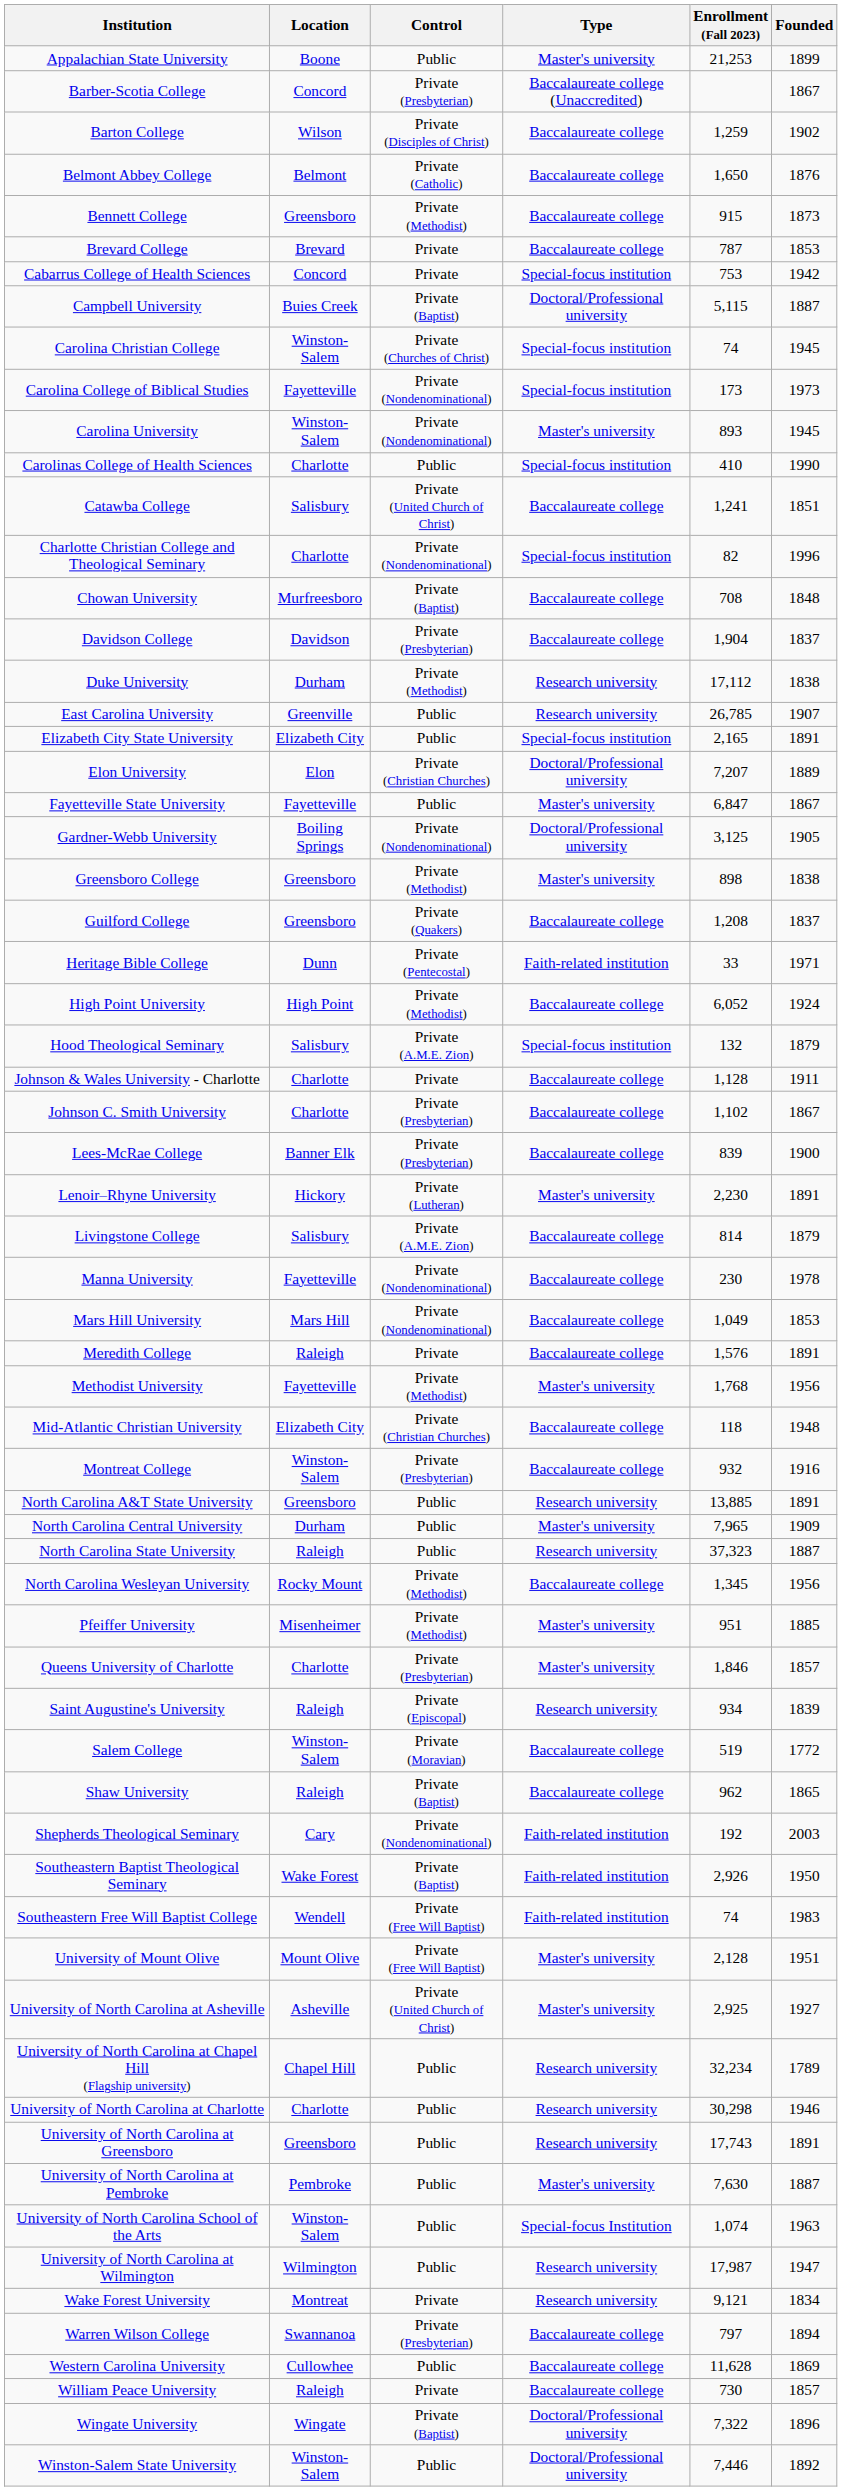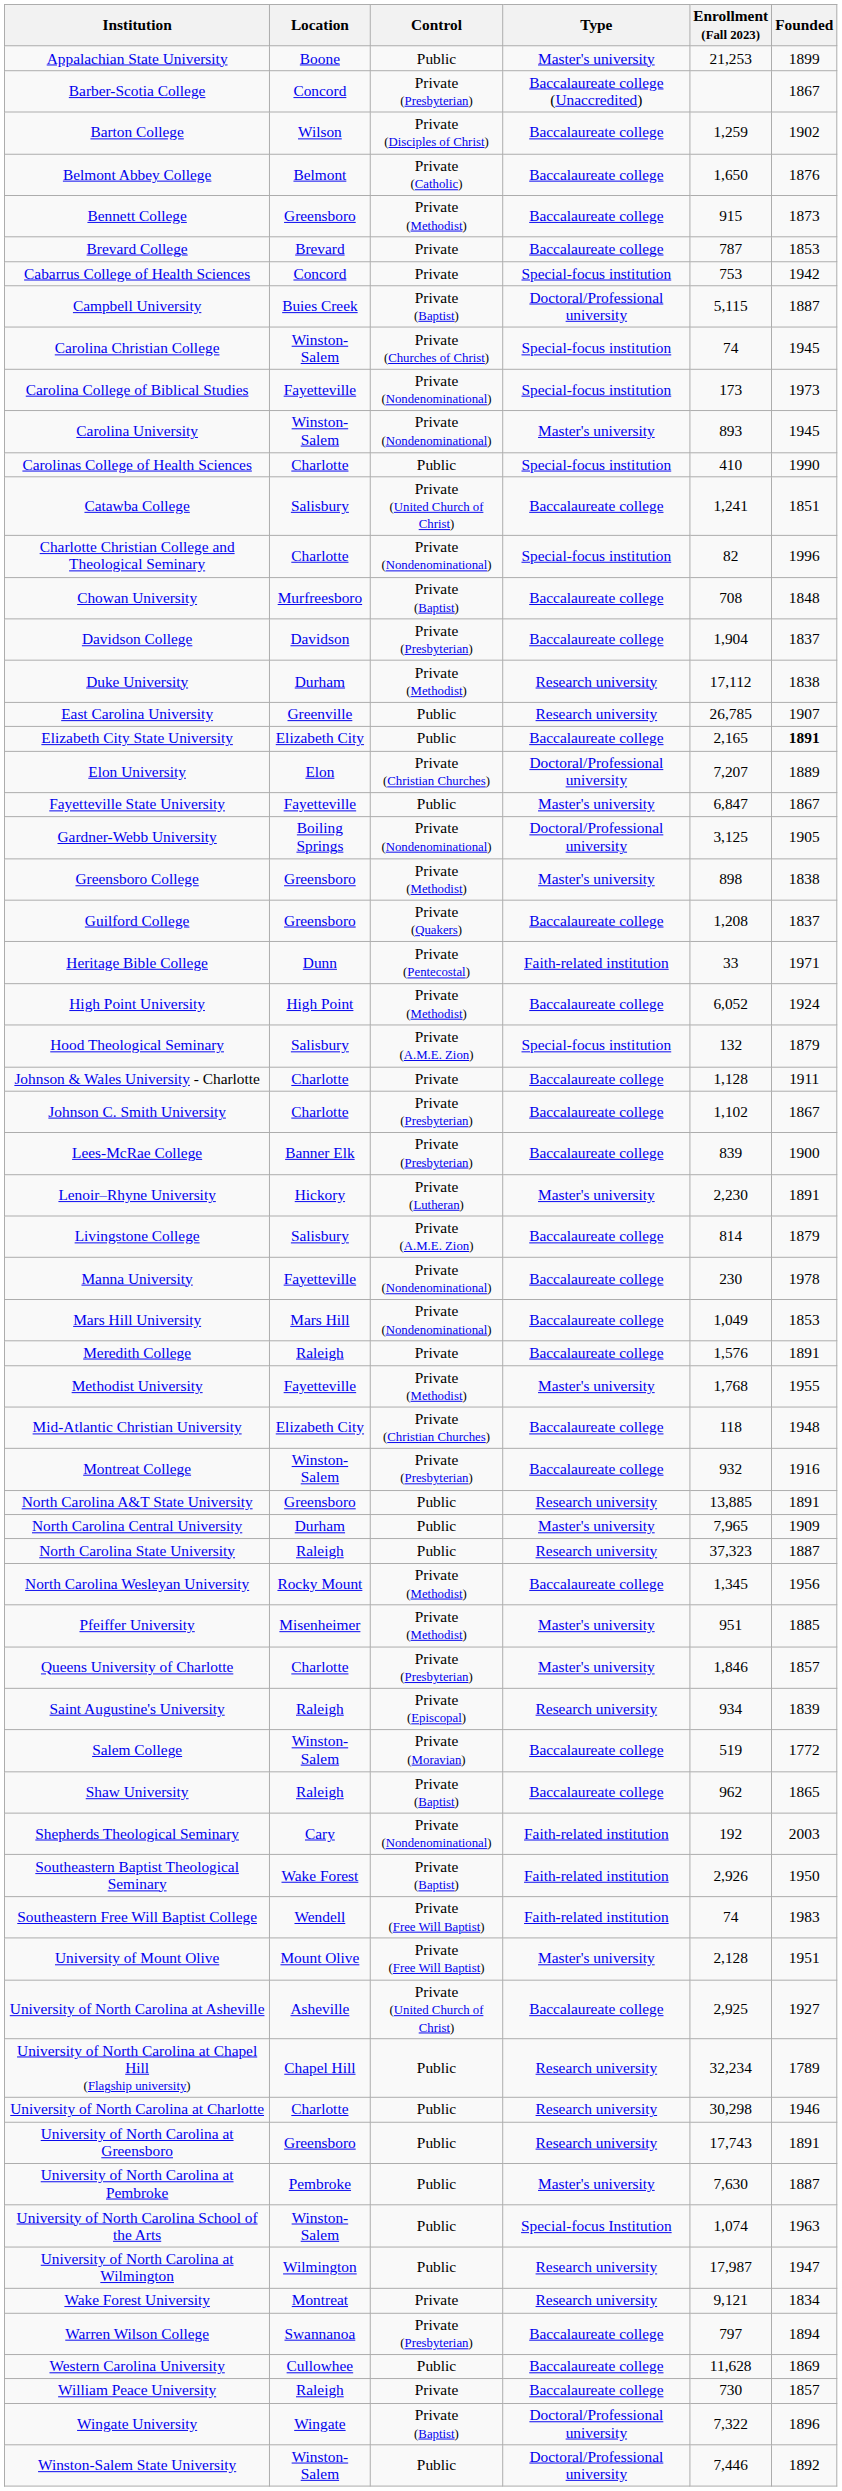 <table class="wikitable sortable">
 <tr>
 <th>Institution</th>
 <th>Location</th>
 <th>Control</th>
 <th>Type</th>
 <th>Enrollment<br><small>(Fall 2023)</small></th>
 <th>Founded</th>
 </tr>
 <tr>
 <td align="center"><a href='#'>Appalachian State University</a></td>
 <td align="center"><a href='#'>Boone</a></td>
 <td align="center">Public</td>
 <td align="center"><a href='#'>Master's university</a></td>
 <td align="center">21,253</td>
 <td align="center">1899</td>
 </tr>
 <tr>
 <td align="center"><a href='#'>Barber-Scotia College</a></td>
 <td align="center"><a href='#'>Concord</a></td>
 <td align="center">Private<br><small>(<a href='#'>Presbyterian</a>)</small></td>
 <td align="center"><a href='#'>Baccalaureate college</a><br>(<a href='#'>Unaccredited</a>)</td>
 <td align="center"></td>
 <td align="center">1867</td>
 </tr>
 <tr>
 <td align="center"><a href='#'>Barton College</a></td>
 <td align="center"><a href='#'>Wilson</a></td>
 <td align="center">Private<br><small>(<a href='#'>Disciples of Christ</a>)</small></td>
 <td align="center"><a href='#'>Baccalaureate college</a></td>
 <td align="center">1,259</td>
 <td align="center">1902</td>
 </tr>
 <tr>
 <td align="center"><a href='#'>Belmont Abbey College</a></td>
 <td align="center"><a href='#'>Belmont</a></td>
 <td align="center">Private<br><small>(<a href='#'>Catholic</a>)</small></td>
 <td align="center"><a href='#'>Baccalaureate college</a></td>
 <td align="center">1,650</td>
 <td align="center">1876</td>
 </tr>
 <tr>
 <td align="center"><a href='#'>Bennett College</a></td>
 <td align="center"><a href='#'>Greensboro</a></td>
 <td align="center">Private<br><small>(<a href='#'>Methodist</a>)</small></td>
 <td align="center"><a href='#'>Baccalaureate college</a></td>
 <td align="center">915</td>
 <td align="center">1873</td>
 </tr>
 <tr>
 <td align="center"><a href='#'>Brevard College</a></td>
 <td align="center"><a href='#'>Brevard</a></td>
 <td align="center">Private</td>
 <td align="center"><a href='#'>Baccalaureate college</a></td>
 <td align="center">787</td>
 <td align="center">1853</td>
 </tr>
 <tr>
 <td align="center"><a href='#'>Cabarrus College of Health Sciences</a></td>
 <td align="center"><a href='#'>Concord</a></td>
 <td align="center">Private</td>
 <td align="center"><a href='#'>Special-focus institution</a></td>
 <td align="center">753</td>
 <td align="center">1942</td>
 </tr>
 <tr>
 <td align="center"><a href='#'>Campbell University</a></td>
 <td align="center"><a href='#'>Buies Creek</a></td>
 <td align="center">Private<br><small>(<a href='#'>Baptist</a>)</small></td>
 <td align="center"><a href='#'>Doctoral/Professional university</a></td>
 <td align="center">5,115</td>
 <td align="center">1887</td>
 </tr>
 <tr>
 <td align="center"><a href='#'>Carolina Christian College</a></td>
 <td align="center"><a href='#'>Winston-Salem</a></td>
 <td align="center">Private<br><small>(<a href='#'>Churches of Christ</a>)</small></td>
 <td align="center"><a href='#'>Special-focus institution</a></td>
 <td align="center">74</td>
 <td align="center">1945</td>
 </tr>
 <tr>
 <td align="center"><a href='#'>Carolina College of Biblical Studies</a></td>
 <td align="center"><a href='#'>Fayetteville</a></td>
 <td align="center">Private<br><small>(<a href='#'>Nondenominational</a>)</small></td>
 <td align="center"><a href='#'>Special-focus institution</a></td>
 <td align="center">173</td>
 <td align="center">1973</td>
 </tr>
 <tr>
 <td align="center"><a href='#'>Carolina University</a></td>
 <td align="center"><a href='#'>Winston-Salem</a></td>
 <td align="center">Private<br><small>(<a href='#'>Nondenominational</a>)</small></td>
 <td align="center"><a href='#'>Master's university</a></td>
 <td align="center">893</td>
 <td align="center">1945</td>
 </tr>
 <tr>
 <td align="center"><a href='#'>Carolinas College of Health Sciences</a></td>
 <td align="center"><a href='#'>Charlotte</a></td>
 <td align="center">Public</td>
 <td align="center"><a href='#'>Special-focus institution</a></td>
 <td align="center">410</td>
 <td align="center">1990</td>
 </tr>
 <tr>
 <td align="center"><a href='#'>Catawba College</a></td>
 <td align="center"><a href='#'>Salisbury</a></td>
 <td align="center">Private<br><small>(<a href='#'>United Church of Christ</a>)</small></td>
 <td align="center"><a href='#'>Baccalaureate college</a></td>
 <td align="center">1,241</td>
 <td align="center">1851</td>
 </tr>
 <tr>
 <td align="center"><a href='#'>Charlotte Christian College and Theological Seminary</a></td>
 <td align="center"><a href='#'>Charlotte</a></td>
 <td align="center">Private<br><small>(<a href='#'>Nondenominational</a>)</small></td>
 <td align="center"><a href='#'>Special-focus institution</a></td>
 <td align="center">82</td>
 <td align="center">1996</td>
 </tr>
 <tr>
 <td align="center"><a href='#'>Chowan University</a></td>
 <td align="center"><a href='#'>Murfreesboro</a></td>
 <td align="center">Private<br><small>(<a href='#'>Baptist</a>)</small></td>
 <td align="center"><a href='#'>Baccalaureate college</a></td>
 <td align="center">708</td>
 <td align="center">1848</td>
 </tr>
 <tr>
 <td align="center"><a href='#'>Davidson College</a></td>
 <td align="center"><a href='#'>Davidson</a></td>
 <td align="center">Private<br><small>(<a href='#'>Presbyterian</a>)</small></td>
 <td align="center"><a href='#'>Baccalaureate college</a></td>
 <td align="center">1,904</td>
 <td align="center">1837</td>
 </tr>
 <tr>
 <td align="center"><a href='#'>Duke University</a></td>
 <td align="center"><a href='#'>Durham</a></td>
 <td align="center">Private<br><small>(<a href='#'>Methodist</a>)</small></td>
 <td align="center"><a href='#'>Research university</a></td>
 <td align="center">17,112</td>
 <td align="center">1838</td>
 </tr>
 <tr>
 <td align="center"><a href='#'>East Carolina University</a></td>
 <td align="center"><a href='#'>Greenville</a></td>
 <td align="center">Public</td>
 <td align="center"><a href='#'>Research university</a></td>
 <td align="center">26,785</td>
 <td align="center">1907</td>
 </tr>
 <tr>
 <td align="center"><a href='#'>Elizabeth City State University</a></td>
 <td align="center"><a href='#'>Elizabeth City</a></td>
 <td align="center">Public</td>
-<td align="center"><a href='#'>Special-focus institution</a></td>
+<td align="center"><a href='#'>Baccalaureate college</a></td>
 <td align="center">2,165</td>
-<td align="center">1891</td>
+<td align="center"><strong>1891</strong></td>
 </tr>
 <tr>
 <td align="center"><a href='#'>Elon University</a></td>
 <td align="center"><a href='#'>Elon</a></td>
 <td align="center">Private<br><small>(<a href='#'>Christian Churches</a>)</small></td>
 <td align="center"><a href='#'>Doctoral/Professional university</a></td>
 <td align="center">7,207</td>
 <td align="center">1889</td>
 </tr>
 <tr>
 <td align="center"><a href='#'>Fayetteville State University</a></td>
 <td align="center"><a href='#'>Fayetteville</a></td>
 <td align="center">Public</td>
 <td align="center"><a href='#'>Master's university</a></td>
 <td align="center">6,847</td>
 <td align="center">1867</td>
 </tr>
 <tr>
 <td align="center"><a href='#'>Gardner-Webb University</a></td>
 <td align="center"><a href='#'>Boiling Springs</a></td>
 <td align="center">Private<br><small>(<a href='#'>Nondenominational</a>)</small></td>
 <td align="center"><a href='#'>Doctoral/Professional university</a></td>
 <td align="center">3,125</td>
 <td align="center">1905</td>
 </tr>
 <tr>
 <td align="center"><a href='#'>Greensboro College</a></td>
 <td align="center"><a href='#'>Greensboro</a></td>
 <td align="center">Private<br><small>(<a href='#'>Methodist</a>)</small></td>
 <td align="center"><a href='#'>Master's university</a></td>
 <td align="center">898</td>
 <td align="center">1838</td>
 </tr>
 <tr>
 <td align="center"><a href='#'>Guilford College</a></td>
 <td align="center"><a href='#'>Greensboro</a></td>
 <td align="center">Private<br><small>(<a href='#'>Quakers</a>)</small></td>
 <td align="center"><a href='#'>Baccalaureate college</a></td>
 <td align="center">1,208</td>
 <td align="center">1837</td>
 </tr>
 <tr>
 <td align="center"><a href='#'>Heritage Bible College</a></td>
 <td align="center"><a href='#'>Dunn</a></td>
 <td align="center">Private<br><small>(<a href='#'>Pentecostal</a>)</small></td>
 <td align="center"><a href='#'>Faith-related institution</a></td>
 <td align="center">33</td>
 <td align="center">1971</td>
 </tr>
 <tr>
 <td align="center"><a href='#'>High Point University</a></td>
 <td align="center"><a href='#'>High Point</a></td>
 <td align="center">Private<br><small>(<a href='#'>Methodist</a>)</small></td>
 <td align="center"><a href='#'>Baccalaureate college</a></td>
 <td align="center">6,052</td>
 <td align="center">1924</td>
 </tr>
 <tr>
 <td align="center"><a href='#'>Hood Theological Seminary</a></td>
 <td align="center"><a href='#'>Salisbury</a></td>
 <td align="center">Private<br><small>(<a href='#'>A.M.E. Zion</a>)</small></td>
 <td align="center"><a href='#'>Special-focus institution</a></td>
 <td align="center">132</td>
 <td align="center">1879</td>
 </tr>
 <tr>
 <td align="center"><a href='#'>Johnson & Wales University</a> - Charlotte</td>
 <td align="center"><a href='#'>Charlotte</a></td>
 <td align="center">Private</td>
 <td align="center"><a href='#'>Baccalaureate college</a></td>
 <td align="center">1,128</td>
 <td align="center">1911</td>
 </tr>
 <tr>
 <td align="center"><a href='#'>Johnson C. Smith University</a></td>
 <td align="center"><a href='#'>Charlotte</a></td>
 <td align="center">Private<br><small>(<a href='#'>Presbyterian</a>)</small></td>
 <td align="center"><a href='#'>Baccalaureate college</a></td>
 <td align="center">1,102</td>
 <td align="center">1867</td>
 </tr>
 <tr>
 <td align="center"><a href='#'>Lees-McRae College</a></td>
 <td align="center"><a href='#'>Banner Elk</a></td>
 <td align="center">Private<br><small>(<a href='#'>Presbyterian</a>)</small></td>
 <td align="center"><a href='#'>Baccalaureate college</a></td>
 <td align="center">839</td>
 <td align="center">1900</td>
 </tr>
 <tr>
 <td align="center"><a href='#'>Lenoir–Rhyne University</a></td>
 <td align="center"><a href='#'>Hickory</a></td>
 <td align="center">Private<br><small>(<a href='#'>Lutheran</a>)</small></td>
 <td align="center"><a href='#'>Master's university</a></td>
 <td align="center">2,230</td>
 <td align="center">1891</td>
 </tr>
 <tr>
 <td align="center"><a href='#'>Livingstone College</a></td>
 <td align="center"><a href='#'>Salisbury</a></td>
 <td align="center">Private<br><small>(<a href='#'>A.M.E. Zion</a>)</small></td>
 <td align="center"><a href='#'>Baccalaureate college</a></td>
 <td align="center">814</td>
 <td align="center">1879</td>
 </tr>
 <tr>
 <td align="center"><a href='#'>Manna University</a></td>
 <td align="center"><a href='#'>Fayetteville</a></td>
 <td align="center">Private<br><small>(<a href='#'>Nondenominational</a>)</small></td>
 <td align="center"><a href='#'>Baccalaureate college</a></td>
 <td align="center">230</td>
 <td align="center">1978</td>
 </tr>
 <tr>
 <td align="center"><a href='#'>Mars Hill University</a></td>
 <td align="center"><a href='#'>Mars Hill</a></td>
 <td align="center">Private<br><small>(<a href='#'>Nondenominational</a>)</small></td>
 <td align="center"><a href='#'>Baccalaureate college</a></td>
 <td align="center">1,049</td>
 <td align="center">1853</td>
 </tr>
 <tr>
 <td align="center"><a href='#'>Meredith College</a></td>
 <td align="center"><a href='#'>Raleigh</a></td>
 <td align="center">Private</td>
 <td align="center"><a href='#'>Baccalaureate college</a></td>
 <td align="center">1,576</td>
 <td align="center">1891</td>
 </tr>
 <tr>
 <td align="center"><a href='#'>Methodist University</a></td>
 <td align="center"><a href='#'>Fayetteville</a></td>
 <td align="center">Private<br><small>(<a href='#'>Methodist</a>)</small></td>
 <td align="center"><a href='#'>Master's university</a></td>
 <td align="center">1,768</td>
-<td align="center">1956</td>
+<td align="center">1955</td>
 </tr>
 <tr>
 <td align="center"><a href='#'>Mid-Atlantic Christian University</a></td>
 <td align="center"><a href='#'>Elizabeth City</a></td>
 <td align="center">Private<br><small>(<a href='#'>Christian Churches</a>)</small></td>
 <td align="center"><a href='#'>Baccalaureate college</a></td>
 <td align="center">118</td>
 <td align="center">1948</td>
 </tr>
 <tr>
 <td align="center"><a href='#'>Montreat College</a></td>
 <td align="center"><a href='#'>Winston-Salem</a></td>
 <td align="center">Private<br><small>(<a href='#'>Presbyterian</a>)</small></td>
 <td align="center"><a href='#'>Baccalaureate college</a></td>
 <td align="center">932</td>
 <td align="center">1916</td>
 </tr>
 <tr>
 <td align="center"><a href='#'>North Carolina A&T State University</a></td>
 <td align="center"><a href='#'>Greensboro</a></td>
 <td align="center">Public</td>
 <td align="center"><a href='#'>Research university</a></td>
 <td align="center">13,885</td>
 <td align="center">1891</td>
 </tr>
 <tr>
 <td align="center"><a href='#'>North Carolina Central University</a></td>
 <td align="center"><a href='#'>Durham</a></td>
 <td align="center">Public</td>
 <td align="center"><a href='#'>Master's university</a></td>
 <td align="center">7,965</td>
 <td align="center">1909</td>
 </tr>
 <tr>
 <td align="center"><a href='#'>North Carolina State University</a></td>
 <td align="center"><a href='#'>Raleigh</a></td>
 <td align="center">Public</td>
 <td align="center"><a href='#'>Research university</a></td>
 <td align="center">37,323</td>
 <td align="center">1887</td>
 </tr>
 <tr>
 <td align="center"><a href='#'>North Carolina Wesleyan University</a></td>
 <td align="center"><a href='#'>Rocky Mount</a></td>
 <td align="center">Private<br><small>(<a href='#'>Methodist</a>)</small></td>
 <td align="center"><a href='#'>Baccalaureate college</a></td>
 <td align="center">1,345</td>
 <td align="center">1956</td>
 </tr>
 <tr>
 <td align="center"><a href='#'>Pfeiffer University</a></td>
 <td align="center"><a href='#'>Misenheimer</a></td>
 <td align="center">Private<br><small>(<a href='#'>Methodist</a>)</small></td>
 <td align="center"><a href='#'>Master's university</a></td>
 <td align="center">951</td>
 <td align="center">1885</td>
 </tr>
 <tr>
 <td align="center"><a href='#'>Queens University of Charlotte</a></td>
 <td align="center"><a href='#'>Charlotte</a></td>
 <td align="center">Private<br><small>(<a href='#'>Presbyterian</a>)</small></td>
 <td align="center"><a href='#'>Master's university</a></td>
 <td align="center">1,846</td>
 <td align="center">1857</td>
 </tr>
 <tr>
 <td align="center"><a href='#'>Saint Augustine's University</a></td>
 <td align="center"><a href='#'>Raleigh</a></td>
 <td align="center">Private<br><small>(<a href='#'>Episcopal</a>)</small></td>
 <td align="center"><a href='#'>Research university</a></td>
 <td align="center">934</td>
 <td align="center">1839</td>
 </tr>
 <tr>
 <td align="center"><a href='#'>Salem College</a></td>
 <td align="center"><a href='#'>Winston-Salem</a></td>
 <td align="center">Private<br><small>(<a href='#'>Moravian</a>)</small></td>
 <td align="center"><a href='#'>Baccalaureate college</a></td>
 <td align="center">519</td>
 <td align="center">1772</td>
 </tr>
 <tr>
 <td align="center"><a href='#'>Shaw University</a></td>
 <td align="center"><a href='#'>Raleigh</a></td>
 <td align="center">Private<br><small>(<a href='#'>Baptist</a>)</small></td>
 <td align="center"><a href='#'>Baccalaureate college</a></td>
 <td align="center">962</td>
 <td align="center">1865</td>
 </tr>
 <tr>
 <td align="center"><a href='#'>Shepherds Theological Seminary</a></td>
 <td align="center"><a href='#'>Cary</a></td>
 <td align="center">Private<br><small>(<a href='#'>Nondenominational</a>)</small></td>
 <td align="center"><a href='#'>Faith-related institution</a></td>
 <td align="center">192</td>
 <td align="center">2003</td>
 </tr>
 <tr>
 <td align="center"><a href='#'>Southeastern Baptist Theological Seminary</a></td>
 <td align="center"><a href='#'>Wake Forest</a></td>
 <td align="center">Private<br><small>(<a href='#'>Baptist</a>)</small></td>
 <td align="center"><a href='#'>Faith-related institution</a></td>
 <td align="center">2,926</td>
 <td align="center">1950</td>
 </tr>
 <tr>
 <td align="center"><a href='#'>Southeastern Free Will Baptist College</a></td>
 <td align="center"><a href='#'>Wendell</a></td>
 <td align="center">Private<br><small>(<a href='#'>Free Will Baptist</a>)</small></td>
 <td align="center"><a href='#'>Faith-related institution</a></td>
 <td align="center">74</td>
 <td align="center">1983</td>
 </tr>
 <tr>
 <td align="center"><a href='#'>University of Mount Olive</a></td>
 <td align="center"><a href='#'>Mount Olive</a></td>
 <td align="center">Private<br><small>(<a href='#'>Free Will Baptist</a>)</small></td>
 <td align="center"><a href='#'>Master's university</a></td>
 <td align="center">2,128</td>
 <td align="center">1951</td>
 </tr>
 <tr>
 <td align="center"><a href='#'>University of North Carolina at Asheville</a></td>
 <td align="center"><a href='#'>Asheville</a></td>
 <td align="center">Private<br><small>(<a href='#'>United Church of Christ</a>)</small></td>
-<td align="center"><a href='#'>Master's university</a></td>
+<td align="center"><a href='#'>Baccalaureate college</a></td>
 <td align="center">2,925</td>
 <td align="center">1927</td>
 </tr>
 <tr>
 <td align="center"><a href='#'>University of North Carolina at Chapel Hill</a><br><small>(<a href='#'>Flagship university</a>)</small></td>
 <td align="center"><a href='#'>Chapel Hill</a></td>
 <td align="center">Public</td>
 <td align="center"><a href='#'>Research university</a></td>
 <td align="center">32,234</td>
 <td align="center">1789</td>
 </tr>
 <tr>
 <td align="center"><a href='#'>University of North Carolina at Charlotte</a></td>
 <td align="center"><a href='#'>Charlotte</a></td>
 <td align="center">Public</td>
 <td align="center"><a href='#'>Research university</a></td>
 <td align="center">30,298</td>
 <td align="center">1946</td>
 </tr>
 <tr>
 <td align="center"><a href='#'>University of North Carolina at Greensboro</a></td>
 <td align="center"><a href='#'>Greensboro</a></td>
 <td align="center">Public</td>
 <td align="center"><a href='#'>Research university</a></td>
 <td align="center">17,743</td>
 <td align="center">1891</td>
 </tr>
 <tr>
 <td align="center"><a href='#'>University of North Carolina at Pembroke</a></td>
 <td align="center"><a href='#'>Pembroke</a></td>
 <td align="center">Public</td>
 <td align="center"><a href='#'>Master's university</a></td>
 <td align="center">7,630</td>
 <td align="center">1887</td>
 </tr>
 <tr>
 <td align="center"><a href='#'>University of North Carolina School of the Arts</a></td>
 <td align="center"><a href='#'>Winston-Salem</a></td>
 <td align="center">Public</td>
 <td align="center"><a href='#'>Special-focus Institution</a></td>
 <td align="center">1,074</td>
 <td align="center">1963</td>
 </tr>
 <tr>
 <td align="center"><a href='#'>University of North Carolina at Wilmington</a></td>
 <td align="center"><a href='#'>Wilmington</a></td>
 <td align="center">Public</td>
 <td align="center"><a href='#'>Research university</a></td>
 <td align="center">17,987</td>
 <td align="center">1947</td>
 </tr>
 <tr>
 <td align="center"><a href='#'>Wake Forest University</a></td>
 <td align="center"><a href='#'>Montreat</a></td>
 <td align="center">Private</td>
 <td align="center"><a href='#'>Research university</a></td>
 <td align="center">9,121</td>
 <td align="center">1834</td>
 </tr>
 <tr>
 <td align="center"><a href='#'>Warren Wilson College</a></td>
 <td align="center"><a href='#'>Swannanoa</a></td>
 <td align="center">Private<br><small>(<a href='#'>Presbyterian</a>)</small></td>
 <td align="center"><a href='#'>Baccalaureate college</a></td>
 <td align="center">797</td>
 <td align="center">1894</td>
 </tr>
 <tr>
 <td align="center"><a href='#'>Western Carolina University</a></td>
 <td align="center"><a href='#'>Cullowhee</a></td>
 <td align="center">Public</td>
 <td align="center"><a href='#'>Baccalaureate college</a></td>
 <td align="center">11,628</td>
 <td align="center">1869</td>
 </tr>
 <tr>
 <td align="center"><a href='#'>William Peace University</a></td>
 <td align="center"><a href='#'>Raleigh</a></td>
 <td align="center">Private</td>
 <td align="center"><a href='#'>Baccalaureate college</a></td>
 <td align="center">730</td>
 <td align="center">1857</td>
 </tr>
 <tr>
 <td align="center"><a href='#'>Wingate University</a></td>
 <td align="center"><a href='#'>Wingate</a></td>
 <td align="center">Private<br><small>(<a href='#'>Baptist</a>)</small></td>
 <td align="center"><a href='#'>Doctoral/Professional university</a></td>
 <td align="center">7,322</td>
 <td align="center">1896</td>
 </tr>
 <tr>
 <td align="center"><a href='#'>Winston-Salem State University</a></td>
 <td align="center"><a href='#'>Winston-Salem</a></td>
 <td align="center">Public</td>
 <td align="center"><a href='#'>Doctoral/Professional university</a></td>
 <td align="center">7,446</td>
 <td align="center">1892</td>
 </tr>
 </table>
